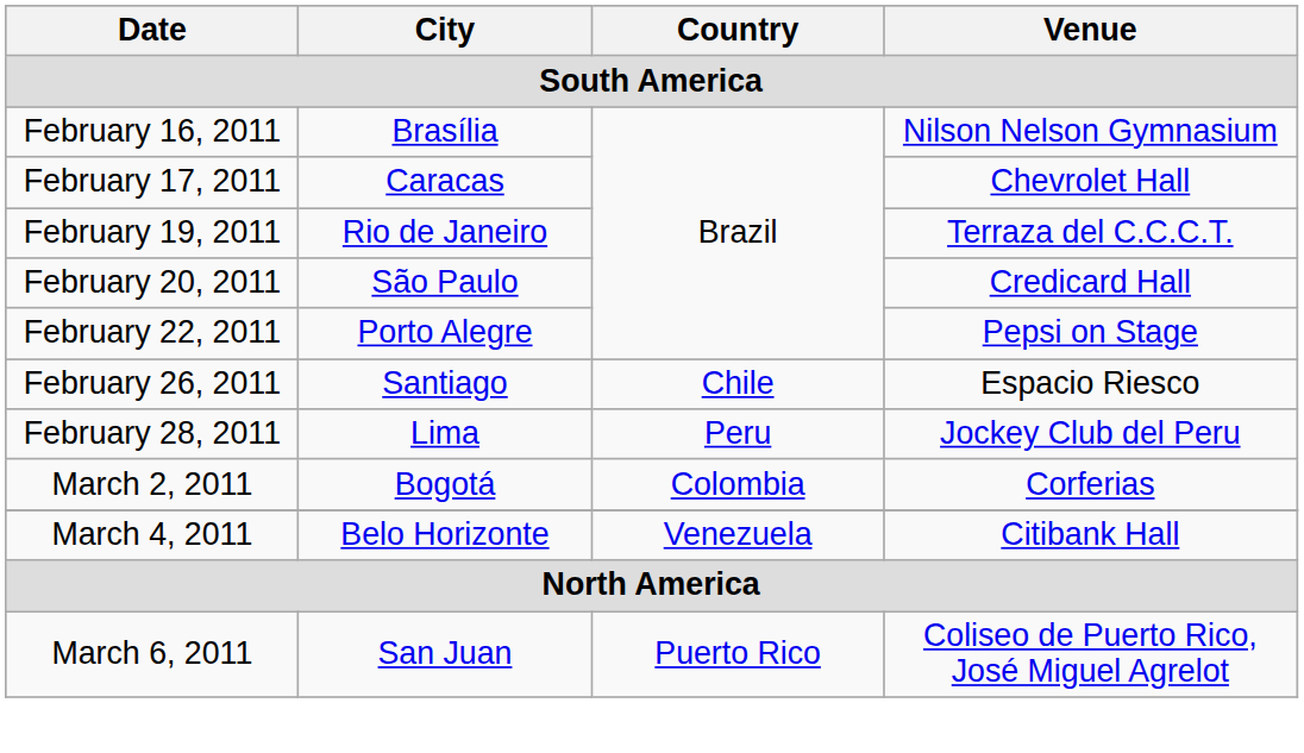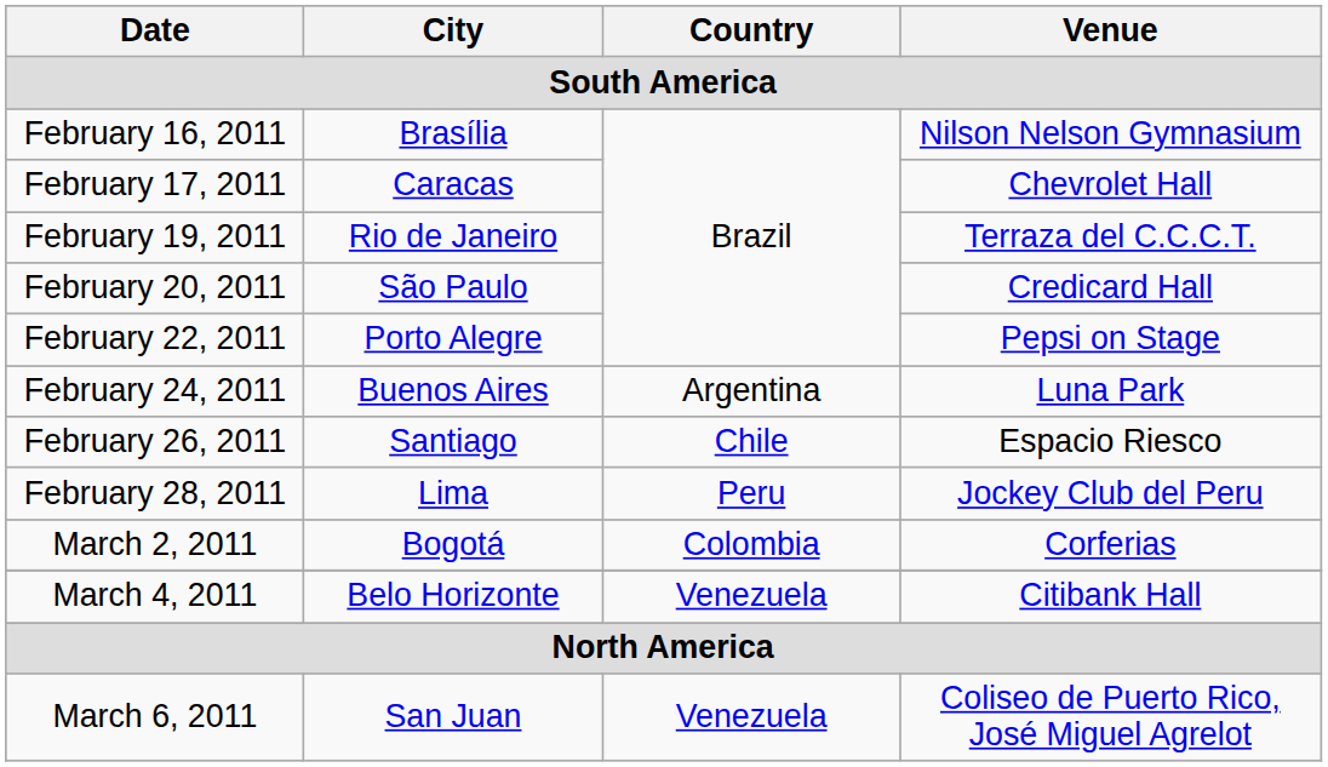 <table class="wikitable" style="text-align:center;">
 <tr>
 <th style="width:140px;">Date</th>
 <th style="width:140px;">City</th>
 <th style="width:140px;">Country</th>
 <th style="width:200px;">Venue</th>
 </tr>
 <tr style="background:#ddd;">
 <td colspan="4"><strong>South America</strong></td>
 </tr>
 <tr>
 <td>February 16, 2011</td>
 <td><a href='#'>Brasília</a></td>
 <td rowspan="5">Brazil</td>
 <td><a href='#'>Nilson Nelson Gymnasium</a></td>
 </tr>
 <tr>
 <td>February 17, 2011</td>
 <td><a href='#'>Caracas</a></td>
 <td><a href='#'>Chevrolet Hall</a></td>
 </tr>
 <tr>
 <td>February 19, 2011</td>
 <td><a href='#'>Rio de Janeiro</a></td>
 <td><a href='#'>Terraza del C.C.C.T.</a></td>
 </tr>
 <tr>
 <td>February 20, 2011</td>
 <td><a href='#'>São Paulo</a></td>
 <td><a href='#'>Credicard Hall</a></td>
 </tr>
 <tr>
 <td>February 22, 2011</td>
 <td><a href='#'>Porto Alegre</a></td>
 <td><a href='#'>Pepsi on Stage</a></td>
 </tr>
 <tr>
+<td>February 24, 2011</td>
+<td><a href='#'>Buenos Aires</a></td>
+<td>Argentina</td>
+<td><a href='#'>Luna Park</a></td>
+</tr>
+<tr>
 <td>February 26, 2011</td>
 <td><a href='#'>Santiago</a></td>
 <td><a href='#'>Chile</a></td>
 <td>Espacio Riesco</td>
 </tr>
 <tr>
 <td>February 28, 2011</td>
 <td><a href='#'>Lima</a></td>
 <td><a href='#'>Peru</a></td>
 <td><a href='#'>Jockey Club del Peru</a></td>
 </tr>
 <tr>
 <td>March 2, 2011</td>
 <td><a href='#'>Bogotá</a></td>
 <td><a href='#'>Colombia</a></td>
 <td><a href='#'>Corferias</a></td>
 </tr>
 <tr style="background:#ddd;">
 </tr>
 <tr>
 <td>March 4, 2011</td>
 <td><a href='#'>Belo Horizonte</a></td>
 <td><a href='#'>Venezuela</a></td>
 <td><a href='#'>Citibank Hall</a></td>
 </tr>
 <tr style="background:#ddd;">
 <td colspan="4"><strong>North America</strong></td>
 </tr>
 <tr>
 <td>March 6, 2011</td>
 <td><a href='#'>San Juan</a></td>
-<td><a href='#'>Puerto Rico</a></td>
+<td><a href='#'>Venezuela</a></td>
 <td><a href='#'>Coliseo de Puerto Rico, José Miguel Agrelot</a></td>
 </tr>
 </table>
